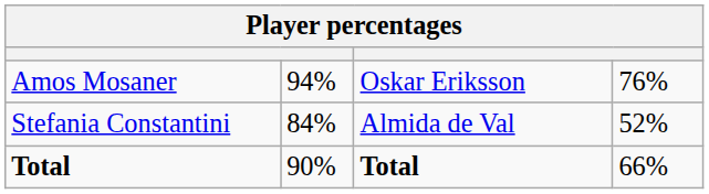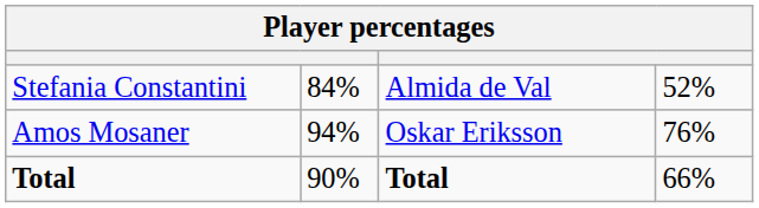 <table class="wikitable">
 <tr>
 <th colspan=4 width=400>Player percentages</th>
 </tr>
 <tr>
 <th colspan=2 width=200 style="white-space:nowrap;"></th>
 <th colspan=2 width=200 style="white-space:nowrap;"></th>
 </tr>
 <tr>
+<td><a href='#'>Stefania Constantini</a></td>
+<td>84%</td>
+<td><a href='#'>Almida de Val</a></td>
+<td>52%</td>
+</tr>
+<tr>
 <td><a href='#'>Amos Mosaner</a></td>
 <td>94%</td>
 <td><a href='#'>Oskar Eriksson</a></td>
 <td>76%</td>
-</tr>
-<tr>
-<td><a href='#'>Stefania Constantini</a></td>
-<td>84%</td>
-<td><a href='#'>Almida de Val</a></td>
-<td>52%</td>
 </tr>
 <tr>
 <td><strong>Total</strong></td>
 <td>90%</td>
 <td><strong>Total</strong></td>
 <td>66%</td>
 </tr>
 </table>
